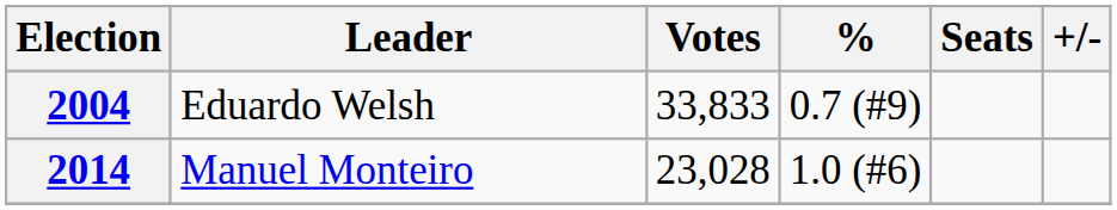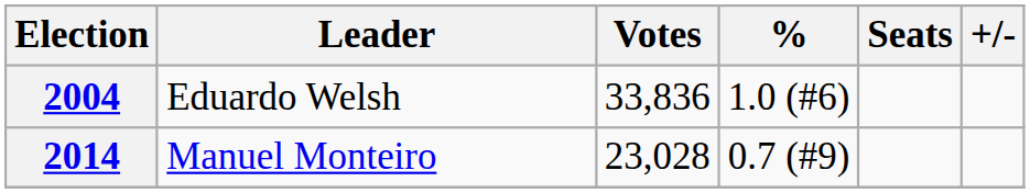 <table class="wikitable" style="text-align:right;">
 <tr>
 <th>Election</th>
 <th width="175px">Leader</th>
 <th>Votes</th>
 <th>%</th>
 <th>Seats</th>
 <th>+/-</th>
 </tr>
 <tr>
 <th><a href='#'>2004</a></th>
 <td align=left>Eduardo Welsh</td>
-<td>33,833</td>
-<td>0.7 (#9)</td>
+<td>33,836</td>
+<td>1.0 (#6)</td>
 <td></td>
 <td></td>
 </tr>
 <tr>
 <th><a href='#'>2014</a></th>
 <td align=left><a href='#'>Manuel Monteiro</a></td>
 <td>23,028</td>
-<td>1.0 (#6)</td>
+<td>0.7 (#9)</td>
 <td></td>
 <td></td>
 </tr>
 <tr>
 </tr>
 </table>
